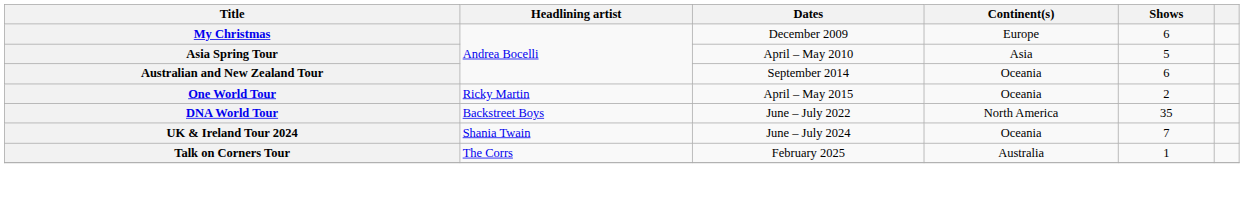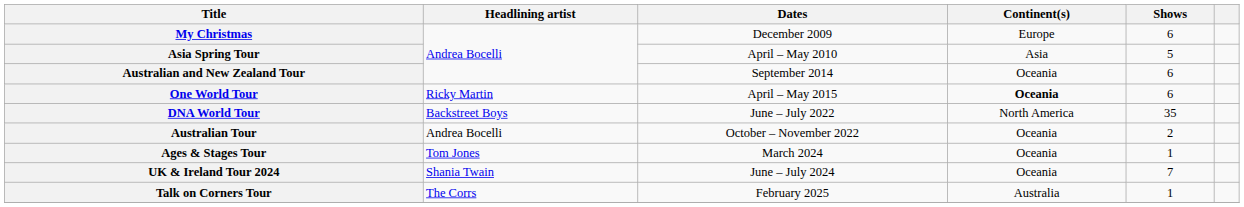 <table class="wikitable sortable plainrowheaders" style="text-align:left;" width=100%>
 <tr>
 <th scope="col">Title</th>
 <th scope="col">Headlining artist</th>
 <th scope="col">Dates</th>
 <th scope="col">Continent(s)</th>
 <th scope="col">Shows</th>
 <th scope="col" width=2% class="unsortable"></th>
 </tr>
 <tr>
 <th scope="row"><a href='#'>My Christmas</a></th>
 <td rowspan=3><a href='#'>Andrea Bocelli</a></td>
 <td style="text-align:center;">December 2009</td>
 <td style="text-align:center;"> Europe</td>
 <td style="text-align:center;">6</td>
 <td style="text-align:center;"></td>
 </tr>
 <tr>
 <th scope="row">Asia Spring Tour</th>
 <td style="text-align:center;">April – May 2010</td>
 <td style="text-align:center;"> Asia</td>
 <td style="text-align:center;">5</td>
 <td style="text-align:center;"></td>
 </tr>
 <tr>
 <th scope="row">Australian and New Zealand Tour</th>
 <td style="text-align:center;">September 2014</td>
 <td style="text-align:center;"> Oceania</td>
 <td style="text-align:center;">6</td>
 <td style="text-align:center;"></td>
 </tr>
 <tr>
 <th scope="row"><a href='#'>One World Tour</a></th>
 <td><a href='#'>Ricky Martin</a></td>
 <td style="text-align:center;">April – May 2015</td>
-<td style="text-align:center;"> Oceania</td>
-<td style="text-align:center;">2</td>
+<td style="text-align:center;"><strong> Oceania</strong></td>
+<td style="text-align:center;">6</td>
 <td style="text-align:center;"></td>
 </tr>
 <tr>
 <th scope="row"><a href='#'>DNA World Tour</a></th>
 <td><a href='#'>Backstreet Boys</a></td>
 <td style="text-align:center;">June – July 2022</td>
 <td style="text-align:center;"> North America</td>
 <td style="text-align:center;">35</td>
+<td style="text-align:center;"></td>
+</tr>
+<tr>
+<th scope="row">Australian Tour</th>
+<td>Andrea Bocelli</td>
+<td style="text-align:center;">October – November 2022</td>
+<td style="text-align:center;"> Oceania</td>
+<td style="text-align:center;">2</td>
+<td style="text-align:center;"></td>
+</tr>
+<tr>
+<th scope="row">Ages & Stages Tour</th>
+<td><a href='#'>Tom Jones</a></td>
+<td style="text-align:center;">March 2024</td>
+<td style="text-align:center;"> Oceania</td>
+<td style="text-align:center;">1</td>
 <td style="text-align:center;"></td>
 </tr>
 <tr>
 <th scope="row">UK & Ireland Tour 2024</th>
 <td><a href='#'>Shania Twain</a></td>
 <td style="text-align:center;">June – July 2024</td>
 <td style="text-align:center;"> Oceania</td>
 <td style="text-align:center;">7</td>
 <td style="text-align:center;"></td>
 </tr>
 <tr>
 <th scope="row">Talk on Corners Tour</th>
 <td><a href='#'>The Corrs</a></td>
 <td style="text-align:center;">February 2025</td>
 <td style="text-align:center;"> Australia</td>
 <td style="text-align:center;">1</td>
 <td style="text-align:center;"></td>
 </tr>
 <tr>
 </tr>
 </table>
